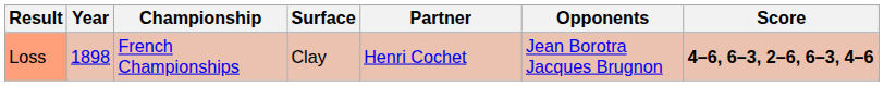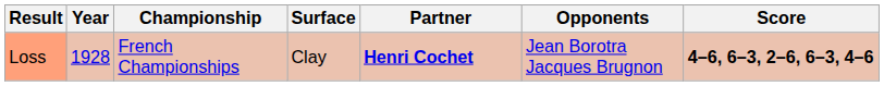 <table class="sortable wikitable">
 <tr>
 <th style="width:40px">Result</th>
 <th style="width:30px">Year</th>
 <th style="width:150px">Championship</th>
 <th style="width:50px">Surface</th>
 <th style="width:140px">Partner</th>
 <th style="width:140px">Opponents</th>
 <th style="width:170px" class="unsortable">Score</th>
 </tr>
 <tr style="background:#ebc2af;">
 <td style="background:#ffa07a;">Loss</td>
-<td><a href='#'>1898</a></td>
+<td><a href='#'>1928</a></td>
 <td><a href='#'>French Championships</a></td>
 <td>Clay</td>
-<td> <a href='#'>Henri Cochet</a></td>
+<td><strong> <a href='#'>Henri Cochet</a></strong></td>
 <td> <a href='#'>Jean Borotra</a> <br>  <a href='#'>Jacques Brugnon</a></td>
 <td><strong>4–6, 6–3, 2–6, 6–3, 4–6</strong></td>
 </tr>
 </table>
